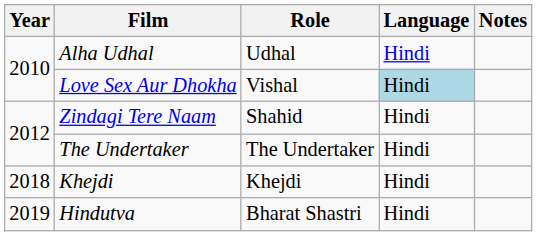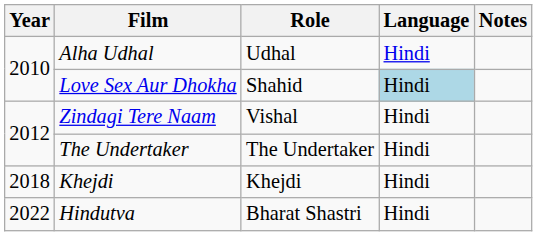 <table class="wikitable sortable">
 <tr>
 <th>Year</th>
 <th>Film</th>
 <th>Role</th>
 <th>Language</th>
 <th>Notes</th>
 </tr>
 <tr>
 <td rowspan="2">2010</td>
 <td><em>Alha Udhal</em></td>
 <td>Udhal</td>
 <td><a href='#'>Hindi</a></td>
 <td></td>
 </tr>
 <tr>
 <td><em><a href='#'>Love Sex Aur Dhokha</a></em></td>
-<td>Vishal</td>
+<td>Shahid</td>
 <td style="background: lightblue;">Hindi</td>
 <td></td>
 </tr>
 <tr>
 <td rowspan="2">2012</td>
 <td><em><a href='#'>Zindagi Tere Naam</a></em></td>
-<td>Shahid</td>
+<td>Vishal</td>
 <td>Hindi</td>
 <td></td>
 </tr>
 <tr>
 <td><em>The Undertaker</em></td>
 <td>The Undertaker</td>
 <td>Hindi</td>
 <td></td>
 </tr>
 <tr>
 <td>2018</td>
 <td><em>Khejdi</em></td>
 <td>Khejdi</td>
 <td>Hindi</td>
 <td></td>
 </tr>
 <tr>
-<td>2019</td>
+<td>2022</td>
 <td><em>Hindutva</em></td>
 <td>Bharat Shastri</td>
 <td>Hindi</td>
 <td></td>
 </tr>
 </table>
